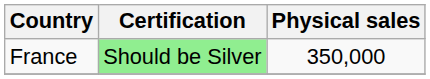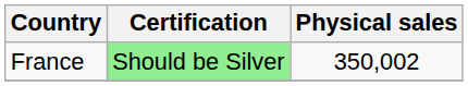 <table class="wikitable">
 <tr>
 <th>Country</th>
 <th>Certification</th>
 <th>Physical sales</th>
 </tr>
 <tr>
 <td>France</td>
 <td align="center" style="background: lightgreen;">Should be Silver</td>
-<td align="center">350,000</td>
+<td align="center">350,002</td>
 </tr>
 <tr>
 </tr>
 </table>
